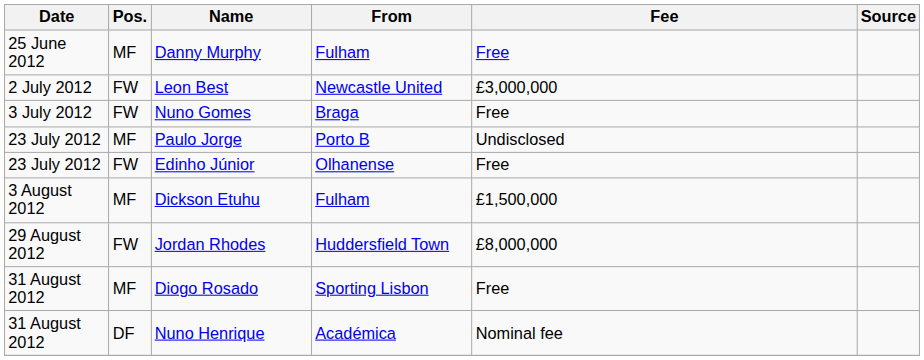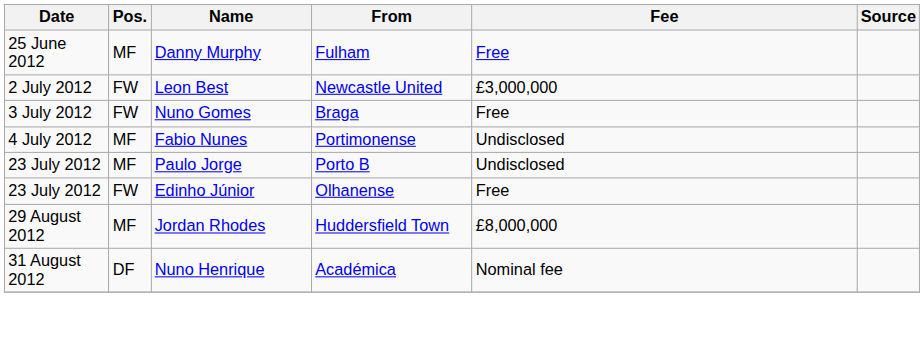 <table class="wikitable">
 <tr>
 <th width= 95>Date</th>
 <th width= 25>Pos.</th>
 <th width= 150>Name</th>
 <th width= 150>From</th>
 <th width= 370>Fee</th>
 <th width= 30>Source</th>
 </tr>
 <tr>
 <td>25 June 2012</td>
 <td>MF</td>
 <td> <a href='#'>Danny Murphy</a></td>
 <td> <a href='#'>Fulham</a></td>
 <td><a href='#'>Free</a></td>
 <td></td>
 </tr>
 <tr>
 <td>2 July 2012</td>
 <td>FW</td>
 <td> <a href='#'>Leon Best</a></td>
 <td> <a href='#'>Newcastle United</a></td>
 <td>£3,000,000</td>
 <td></td>
 </tr>
 <tr>
 <td>3 July 2012</td>
 <td>FW</td>
 <td> <a href='#'>Nuno Gomes</a></td>
 <td> <a href='#'>Braga</a></td>
 <td>Free</td>
 <td></td>
 </tr>
 <tr>
+<td>4 July 2012</td>
+<td>MF</td>
+<td> <a href='#'>Fabio Nunes</a></td>
+<td> <a href='#'>Portimonense</a></td>
+<td>Undisclosed</td>
+<td></td>
+</tr>
+<tr>
 <td>23 July 2012</td>
 <td>MF</td>
 <td> <a href='#'>Paulo Jorge</a></td>
 <td> <a href='#'>Porto B</a></td>
 <td>Undisclosed</td>
 <td></td>
 </tr>
 <tr>
 <td>23 July 2012</td>
 <td>FW</td>
 <td> <a href='#'>Edinho Júnior</a></td>
 <td> <a href='#'>Olhanense</a></td>
 <td>Free</td>
 <td></td>
 </tr>
 <tr>
-<td>3 August 2012</td>
+<td>29 August 2012</td>
 <td>MF</td>
-<td> <a href='#'>Dickson Etuhu</a></td>
-<td> <a href='#'>Fulham</a></td>
-<td>£1,500,000</td>
-<td></td>
-</tr>
-<tr>
-<td>29 August 2012</td>
-<td>FW</td>
 <td> <a href='#'>Jordan Rhodes</a></td>
 <td> <a href='#'>Huddersfield Town</a></td>
 <td>£8,000,000</td>
-<td></td>
-</tr>
-<tr>
-<td>31 August 2012</td>
-<td>MF</td>
-<td> <a href='#'>Diogo Rosado</a></td>
-<td> <a href='#'>Sporting Lisbon</a></td>
-<td>Free</td>
 <td></td>
 </tr>
 <tr>
 <td>31 August 2012</td>
 <td>DF</td>
 <td> <a href='#'>Nuno Henrique</a></td>
 <td> <a href='#'>Académica</a></td>
 <td>Nominal fee</td>
 <td></td>
 </tr>
 <tr>
 </tr>
 </table>
